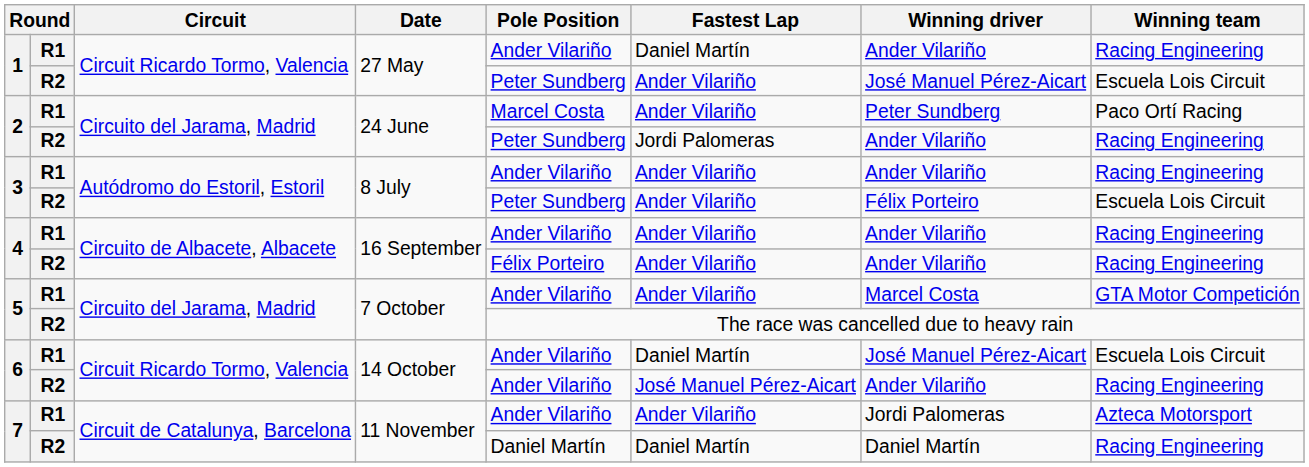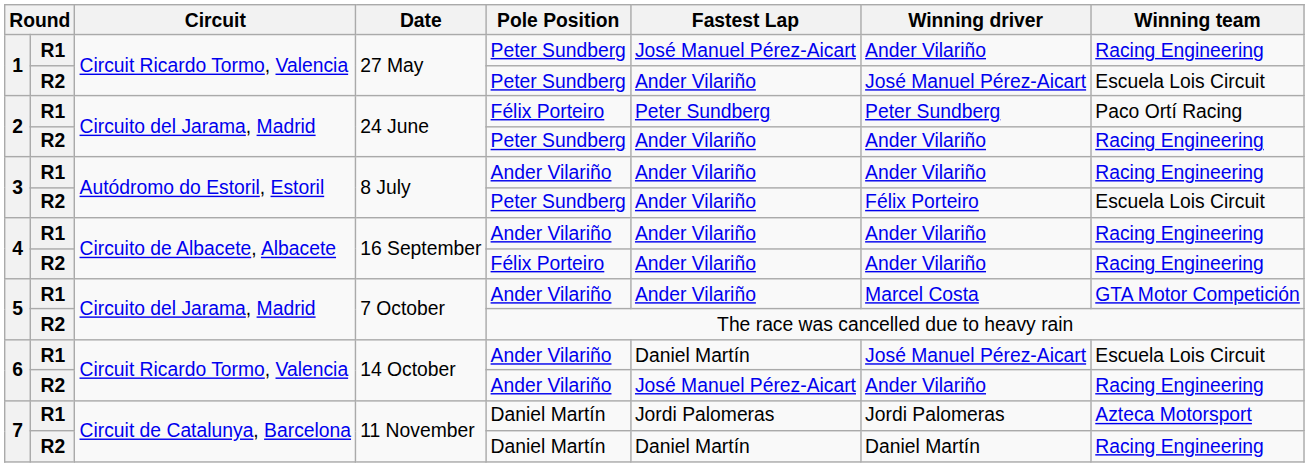 <table class="wikitable" style="font-size: 85%;">
 <tr>
 <th colspan=2>Round</th>
 <th>Circuit</th>
 <th>Date</th>
 <th>Pole Position</th>
 <th>Fastest Lap</th>
 <th>Winning driver</th>
 <th>Winning team</th>
 </tr>
 <tr>
 <th rowspan=2>1</th>
 <th>R1</th>
 <td rowspan=2> <a href='#'>Circuit Ricardo Tormo</a>, <a href='#'>Valencia</a></td>
 <td rowspan=2>27 May</td>
-<td> <a href='#'>Ander Vilariño</a></td>
-<td> Daniel Martín</td>
+<td> <a href='#'>Peter Sundberg</a></td>
+<td nowrap> <a href='#'>José Manuel Pérez-Aicart</a></td>
 <td> <a href='#'>Ander Vilariño</a></td>
 <td><a href='#'>Racing Engineering</a></td>
 </tr>
 <tr>
 <th>R2</th>
 <td> <a href='#'>Peter Sundberg</a></td>
 <td> <a href='#'>Ander Vilariño</a></td>
 <td nowrap> <a href='#'>José Manuel Pérez-Aicart</a></td>
 <td>Escuela Lois Circuit</td>
 </tr>
 <tr>
 <th rowspan=2>2</th>
 <th>R1</th>
 <td rowspan=2> <a href='#'>Circuito del Jarama</a>, <a href='#'>Madrid</a></td>
 <td rowspan=2>24 June</td>
-<td> <a href='#'>Marcel Costa</a></td>
-<td> <a href='#'>Ander Vilariño</a></td>
+<td> <a href='#'>Félix Porteiro</a></td>
+<td> <a href='#'>Peter Sundberg</a></td>
 <td> <a href='#'>Peter Sundberg</a></td>
 <td>Paco Ortí Racing</td>
 </tr>
 <tr>
 <th>R2</th>
 <td> <a href='#'>Peter Sundberg</a></td>
-<td> Jordi Palomeras</td>
+<td> <a href='#'>Ander Vilariño</a></td>
 <td> <a href='#'>Ander Vilariño</a></td>
 <td><a href='#'>Racing Engineering</a></td>
 </tr>
 <tr>
 <th rowspan=2>3</th>
 <th>R1</th>
 <td rowspan=2> <a href='#'>Autódromo do Estoril</a>, <a href='#'>Estoril</a></td>
 <td rowspan=2>8 July</td>
 <td> <a href='#'>Ander Vilariño</a></td>
 <td> <a href='#'>Ander Vilariño</a></td>
 <td> <a href='#'>Ander Vilariño</a></td>
 <td><a href='#'>Racing Engineering</a></td>
 </tr>
 <tr>
 <th>R2</th>
 <td nowrap> <a href='#'>Peter Sundberg</a></td>
 <td> <a href='#'>Ander Vilariño</a></td>
 <td> <a href='#'>Félix Porteiro</a></td>
 <td>Escuela Lois Circuit</td>
 </tr>
 <tr>
 <th rowspan=2>4</th>
 <th>R1</th>
 <td rowspan=2> <a href='#'>Circuito de Albacete</a>, <a href='#'>Albacete</a></td>
 <td rowspan=2 nowrap>16 September</td>
 <td> <a href='#'>Ander Vilariño</a></td>
 <td> <a href='#'>Ander Vilariño</a></td>
 <td> <a href='#'>Ander Vilariño</a></td>
 <td><a href='#'>Racing Engineering</a></td>
 </tr>
 <tr>
 <th>R2</th>
 <td> <a href='#'>Félix Porteiro</a></td>
 <td> <a href='#'>Ander Vilariño</a></td>
 <td> <a href='#'>Ander Vilariño</a></td>
 <td><a href='#'>Racing Engineering</a></td>
 </tr>
 <tr>
 <th rowspan=2>5</th>
 <th>R1</th>
 <td rowspan=2> <a href='#'>Circuito del Jarama</a>, <a href='#'>Madrid</a></td>
 <td rowspan=2>7 October</td>
 <td> <a href='#'>Ander Vilariño</a></td>
 <td> <a href='#'>Ander Vilariño</a></td>
 <td> <a href='#'>Marcel Costa</a></td>
 <td nowrap><a href='#'>GTA Motor Competición</a></td>
 </tr>
 <tr>
 <th>R2</th>
 <td colspan=4 align=center>The race was cancelled due to heavy rain</td>
 </tr>
 <tr>
 <th rowspan=2>6</th>
 <th>R1</th>
 <td rowspan=2> <a href='#'>Circuit Ricardo Tormo</a>, <a href='#'>Valencia</a></td>
 <td rowspan=2>14 October</td>
 <td> <a href='#'>Ander Vilariño</a></td>
 <td> Daniel Martín</td>
 <td nowrap> <a href='#'>José Manuel Pérez-Aicart</a></td>
 <td>Escuela Lois Circuit</td>
 </tr>
 <tr>
 <th>R2</th>
 <td> <a href='#'>Ander Vilariño</a></td>
 <td nowrap> <a href='#'>José Manuel Pérez-Aicart</a></td>
 <td> <a href='#'>Ander Vilariño</a></td>
 <td><a href='#'>Racing Engineering</a></td>
 </tr>
 <tr>
 <th rowspan=2>7</th>
 <th>R1</th>
 <td rowspan=2 nowrap> <a href='#'>Circuit de Catalunya</a>, <a href='#'>Barcelona</a></td>
 <td rowspan=2>11 November</td>
-<td> <a href='#'>Ander Vilariño</a></td>
-<td> <a href='#'>Ander Vilariño</a></td>
+<td> Daniel Martín</td>
+<td> Jordi Palomeras</td>
 <td> Jordi Palomeras</td>
 <td><a href='#'>Azteca Motorsport</a></td>
 </tr>
 <tr>
 <th>R2</th>
 <td> Daniel Martín</td>
 <td> Daniel Martín</td>
 <td> Daniel Martín</td>
 <td><a href='#'>Racing Engineering</a></td>
 </tr>
 </table>
